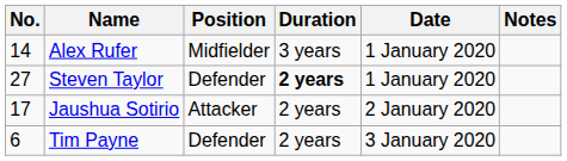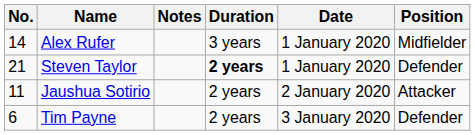 <table class="wikitable">
 <tr>
 <th>No.</th>
 <th>Name</th>
-<th>Position</th>
+<th>Notes</th>
 <th>Duration</th>
 <th>Date</th>
-<th>Notes</th>
+<th>Position</th>
 </tr>
 <tr>
 <td>14</td>
 <td><a href='#'>Alex Rufer</a></td>
-<td>Midfielder</td>
+<td></td>
 <td>3 years</td>
 <td>1 January 2020</td>
-<td></td>
+<td>Midfielder</td>
 </tr>
 <tr>
-<td>27</td>
+<td>21</td>
 <td> <a href='#'>Steven Taylor</a></td>
-<td>Defender</td>
+<td></td>
 <td><strong>2 years</strong></td>
 <td>1 January 2020</td>
-<td></td>
+<td>Defender</td>
 </tr>
 <tr>
-<td>17</td>
+<td>11</td>
 <td> <a href='#'>Jaushua Sotirio</a></td>
-<td>Attacker</td>
+<td></td>
 <td>2 years</td>
 <td>2 January 2020</td>
-<td></td>
+<td>Attacker</td>
 </tr>
 <tr>
 <td>6</td>
 <td><a href='#'>Tim Payne</a></td>
-<td>Defender</td>
+<td></td>
 <td>2 years</td>
 <td>3 January 2020</td>
-<td></td>
+<td>Defender</td>
 </tr>
 </table>
